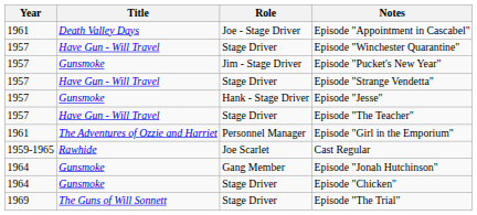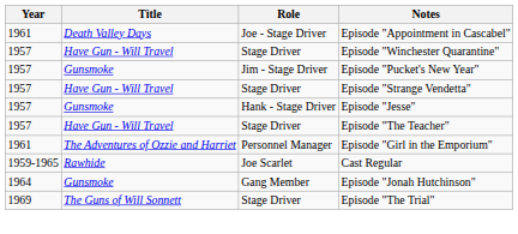 <table class="wikitable plainrowheaders sortable">
 <tr>
 <th scope="col">Year</th>
 <th scope="col">Title</th>
 <th scope="col">Role</th>
 <th scope="col" class="unsortable">Notes</th>
 </tr>
 <tr>
 <td>1961</td>
 <td><em><a href='#'>Death Valley Days</a></em></td>
 <td>Joe - Stage Driver</td>
 <td>Episode "Appointment in Cascabel"</td>
 </tr>
 <tr>
 <td>1957</td>
 <td><em><a href='#'>Have Gun - Will Travel</a></em></td>
 <td>Stage Driver</td>
 <td>Episode "Winchester Quarantine"</td>
 </tr>
 <tr>
 <td>1957</td>
 <td><em><a href='#'>Gunsmoke</a></em></td>
 <td>Jim - Stage Driver</td>
 <td>Episode "Pucket's New Year"</td>
 </tr>
 <tr>
 <td>1957</td>
 <td><em><a href='#'>Have Gun - Will Travel</a></em></td>
 <td>Stage Driver</td>
 <td>Episode "Strange Vendetta"</td>
 </tr>
 <tr>
 <td>1957</td>
 <td><em><a href='#'>Gunsmoke</a></em></td>
 <td>Hank - Stage Driver</td>
 <td>Episode "Jesse"</td>
 </tr>
 <tr>
 <td>1957</td>
 <td><em><a href='#'>Have Gun - Will Travel</a></em></td>
 <td>Stage Driver</td>
 <td>Episode "The Teacher"</td>
 </tr>
 <tr>
 <td>1961</td>
 <td><em><a href='#'>The Adventures of Ozzie and Harriet </a></em></td>
 <td>Personnel Manager</td>
 <td>Episode "Girl in the Emporium"</td>
 </tr>
 <tr>
 <td>1959-1965</td>
 <td><em><a href='#'>Rawhide</a></em></td>
 <td>Joe Scarlet</td>
 <td>Cast Regular</td>
 </tr>
 <tr>
 <td>1964</td>
 <td><em><a href='#'>Gunsmoke</a></em></td>
 <td>Gang Member</td>
 <td>Episode "Jonah Hutchinson"</td>
 </tr>
 <tr>
-<td>1964</td>
-<td><em><a href='#'>Gunsmoke</a></em></td>
-<td>Stage Driver</td>
-<td>Episode "Chicken"</td>
-</tr>
-<tr>
 <td>1969</td>
 <td><em><a href='#'>The Guns of Will Sonnett</a></em></td>
 <td>Stage Driver</td>
 <td>Episode "The Trial"</td>
 </tr>
 </table>
